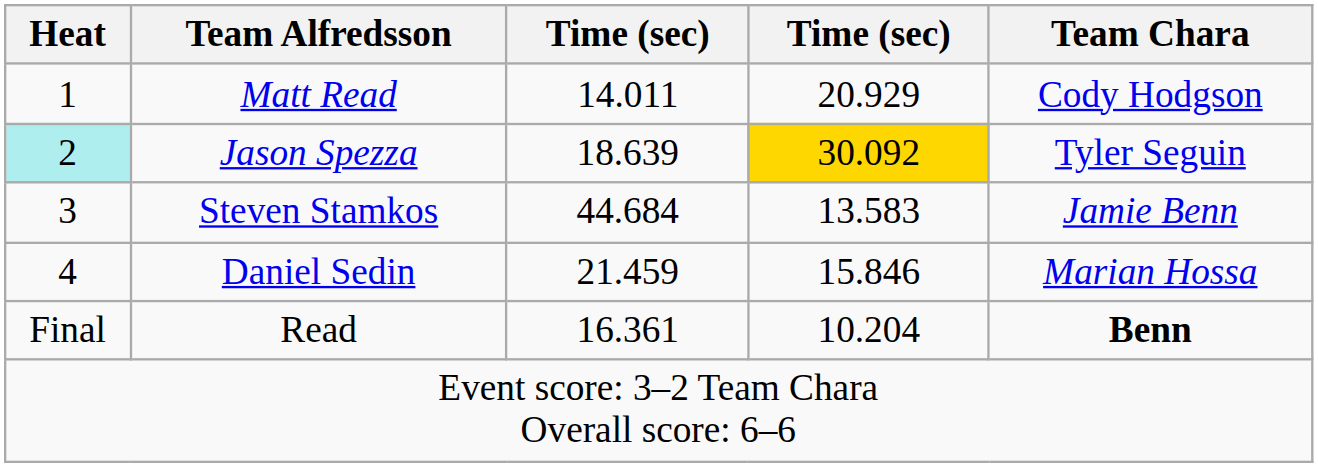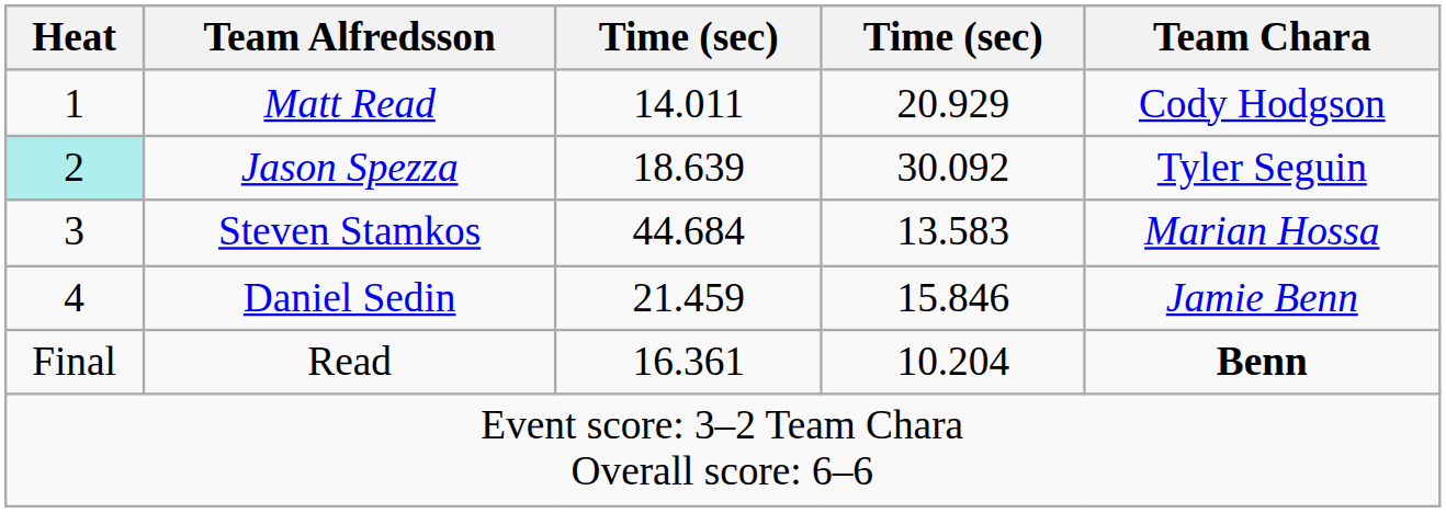 <table width="90%" class="wikitable">
 <tr align="center">
 <th>Heat</th>
 <th>Team Alfredsson</th>
 <th>Time (sec)</th>
 <th>Time (sec)</th>
 <th>Team Chara</th>
 </tr>
 <tr align="center">
 <td>1</td>
 <td><em><a href='#'>Matt Read</a></em></td>
 <td>14.011</td>
 <td>20.929</td>
 <td><a href='#'>Cody Hodgson</a></td>
 </tr>
 <tr align="center">
 <td style="background: paleturquoise;">2</td>
 <td><em><a href='#'>Jason Spezza</a></em></td>
 <td>18.639</td>
-<td style="background: gold;">30.092</td>
+<td>30.092</td>
 <td><a href='#'>Tyler Seguin</a></td>
 </tr>
 <tr align="center">
 <td>3</td>
 <td><a href='#'>Steven Stamkos</a></td>
 <td>44.684</td>
 <td>13.583</td>
-<td><em><a href='#'>Jamie Benn</a></em></td>
+<td><em><a href='#'>Marian Hossa</a></em></td>
 </tr>
 <tr align="center">
 <td>4</td>
 <td><a href='#'>Daniel Sedin</a></td>
 <td>21.459</td>
 <td>15.846</td>
-<td><em><a href='#'>Marian Hossa</a></em></td>
+<td><em><a href='#'>Jamie Benn</a></em></td>
 </tr>
 <tr align="center">
 <td>Final</td>
 <td>Read</td>
 <td>16.361</td>
 <td>10.204</td>
 <td><strong>Benn</strong></td>
 </tr>
 <tr align="center">
 <td colspan="5">Event score: 3–2 Team Chara <br> Overall score: 6–6</td>
 </tr>
 </table>
